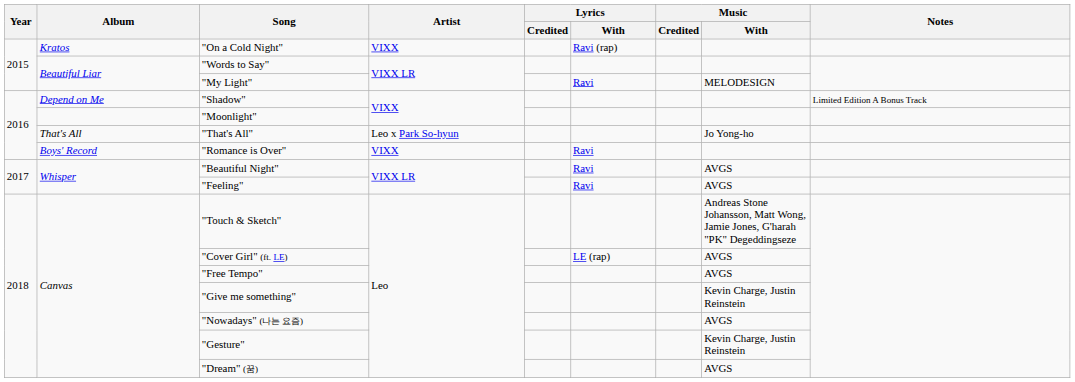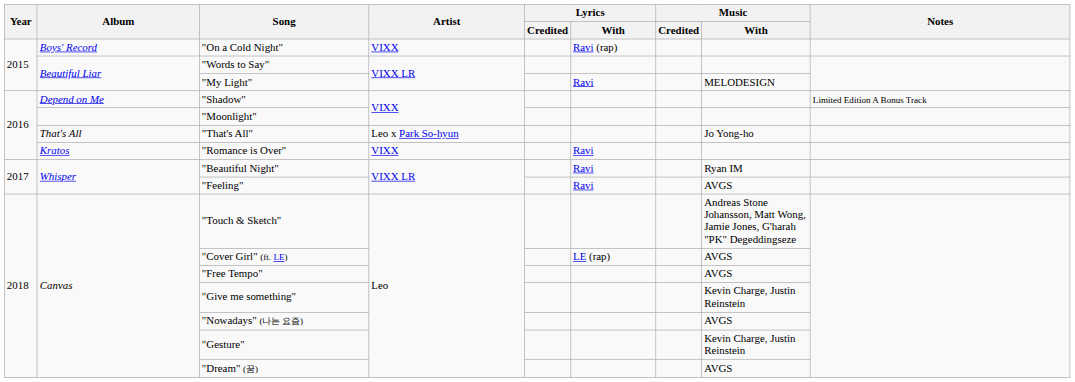 <table class="wikitable" text-align:center;">
 <tr>
 <th rowspan=2 width=50px>Year</th>
 <th rowspan=2 width=400px>Album</th>
 <th rowspan=2 width=400px>Song</th>
 <th rowspan=2 width=400px>Artist</th>
 <th colspan="2">Lyrics</th>
 <th colspan="2">Music</th>
 <th rowspan=2 width=700px>Notes</th>
 </tr>
 <tr>
 <th width=50px>Credited</th>
 <th width=200px>With</th>
 <th width=50px>Credited</th>
 <th width=200px>With</th>
 </tr>
 <tr>
 <td rowspan="3">2015</td>
-<td><em><a href='#'>Kratos</a></em></td>
+<td><em><a href='#'>Boys' Record</a></em></td>
 <td>"On a Cold Night"</td>
 <td><a href='#'>VIXX</a></td>
 <td></td>
 <td><a href='#'>Ravi</a> (rap)</td>
 <td></td>
 <td></td>
 <td></td>
 </tr>
 <tr>
 <td rowspan="2"><em><a href='#'>Beautiful Liar</a></em></td>
 <td>"Words to Say"</td>
 <td rowspan="2"><a href='#'>VIXX LR</a></td>
 <td></td>
 <td></td>
 <td></td>
 <td></td>
 <td rowspan="2"></td>
 </tr>
 <tr>
 <td>"My Light"</td>
 <td></td>
 <td><a href='#'>Ravi</a></td>
 <td></td>
 <td>MELODESIGN</td>
 </tr>
 <tr>
 <td rowspan="4">2016</td>
 <td><em><a href='#'>Depend on Me</a></em></td>
 <td>"Shadow"</td>
 <td rowspan="2"><a href='#'>VIXX</a></td>
 <td></td>
 <td></td>
 <td></td>
 <td></td>
 <td><small>Limited Edition A Bonus Track</small></td>
 </tr>
 <tr>
 <td></td>
 <td>"Moonlight"</td>
 <td></td>
 <td></td>
 <td></td>
 <td></td>
 <td></td>
 </tr>
 <tr>
 <td><em>That's All</em></td>
 <td>"That's All"</td>
 <td>Leo x <a href='#'>Park So-hyun</a></td>
 <td></td>
 <td></td>
 <td></td>
 <td>Jo Yong-ho</td>
 <td></td>
 </tr>
 <tr>
-<td><em><a href='#'>Boys' Record</a></em></td>
+<td><em><a href='#'>Kratos</a></em></td>
 <td>"Romance is Over"</td>
 <td><a href='#'>VIXX</a></td>
 <td></td>
 <td><a href='#'>Ravi</a></td>
 <td></td>
 <td></td>
 <td></td>
 </tr>
 <tr>
 <td rowspan="2">2017</td>
 <td rowspan="2"><em><a href='#'>Whisper</a></em></td>
 <td>"Beautiful Night"</td>
 <td rowspan="2"><a href='#'>VIXX LR</a></td>
 <td></td>
 <td><a href='#'>Ravi</a></td>
 <td></td>
-<td>AVGS</td>
+<td>Ryan IM</td>
 <td></td>
 </tr>
 <tr>
 <td>"Feeling"</td>
 <td></td>
 <td><a href='#'>Ravi</a></td>
 <td></td>
 <td>AVGS</td>
 <td></td>
 </tr>
 <tr>
 <td rowspan="7">2018</td>
 <td rowspan="7"><em>Canvas</em></td>
 <td>"Touch & Sketch"</td>
 <td rowspan="7">Leo</td>
 <td></td>
 <td></td>
 <td></td>
 <td>Andreas Stone Johansson, Matt Wong, Jamie Jones, G'harah "PK" Degeddingseze</td>
 <td rowspan="7"></td>
 </tr>
 <tr>
 <td>"Cover Girl" <small>(ft. <a href='#'>LE</a>)</small></td>
 <td></td>
 <td><a href='#'>LE</a> (rap)</td>
 <td></td>
 <td>AVGS</td>
 </tr>
 <tr>
 <td>"Free Tempo"</td>
 <td></td>
 <td></td>
 <td></td>
 <td>AVGS</td>
 </tr>
 <tr>
 <td>"Give me something"</td>
 <td></td>
 <td></td>
 <td></td>
 <td>Kevin Charge, Justin Reinstein</td>
 </tr>
 <tr>
 <td>"Nowadays" <small>(나는 요즘)</small></td>
 <td></td>
 <td></td>
 <td></td>
 <td>AVGS</td>
 </tr>
 <tr>
 <td>"Gesture"</td>
 <td></td>
 <td></td>
 <td></td>
 <td>Kevin Charge, Justin Reinstein</td>
 </tr>
 <tr>
 <td>"Dream" <small>(꿈)</small></td>
 <td></td>
 <td></td>
 <td></td>
 <td>AVGS</td>
 </tr>
 </table>
